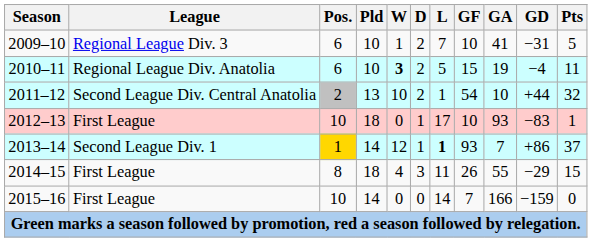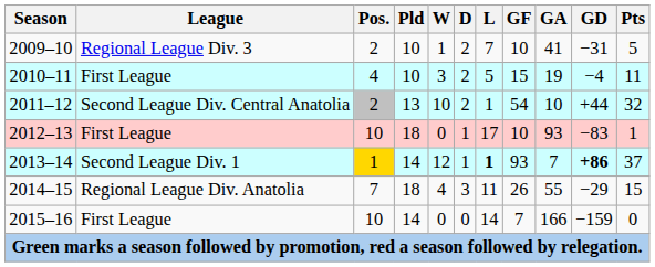 <table class="wikitable">
 <tr>
 <th>Season</th>
 <th>League</th>
 <th>Pos.</th>
 <th>Pld</th>
 <th>W</th>
 <th>D</th>
 <th>L</th>
 <th>GF</th>
 <th>GA</th>
 <th>GD</th>
 <th>Pts</th>
 </tr>
 <tr align=center>
 <td>2009–10</td>
 <td align=left><a href='#'>Regional League</a> Div. 3</td>
-<td>6</td>
+<td>2</td>
 <td>10</td>
 <td>1</td>
 <td>2</td>
 <td>7</td>
 <td>10</td>
 <td>41</td>
 <td>−31</td>
 <td>5</td>
 </tr>
 <tr align=center bgcolor=#cff>
 <td>2010–11</td>
-<td align=left>Regional League Div. Anatolia</td>
-<td>6</td>
+<td align=left>First League</td>
+<td>4</td>
 <td>10</td>
-<td><strong>3</strong></td>
+<td>3</td>
 <td>2</td>
 <td>5</td>
 <td>15</td>
 <td>19</td>
 <td>−4</td>
 <td>11</td>
 </tr>
 <tr align=center bgcolor=#cff>
 <td>2011–12</td>
 <td align=left>Second League Div. Central Anatolia</td>
 <td bgcolor=silver>2</td>
 <td>13</td>
 <td>10</td>
 <td>2</td>
 <td>1</td>
 <td>54</td>
 <td>10</td>
 <td>+44</td>
 <td>32</td>
 </tr>
 <tr align=center bgcolor=#fcc>
 <td>2012–13</td>
 <td align=left>First League</td>
 <td>10</td>
 <td>18</td>
 <td>0</td>
 <td>1</td>
 <td>17</td>
 <td>10</td>
 <td>93</td>
 <td>−83</td>
 <td>1</td>
 </tr>
 <tr align=center bgcolor=#cff>
 <td>2013–14</td>
 <td align=left>Second League Div. 1</td>
 <td bgcolor=gold>1</td>
 <td>14</td>
 <td>12</td>
 <td>1</td>
 <td><strong>1</strong></td>
 <td>93</td>
 <td>7</td>
-<td>+86</td>
+<td><strong>+86</strong></td>
 <td>37</td>
 </tr>
 <tr align=center>
 <td>2014–15</td>
-<td align=left>First League</td>
-<td>8</td>
+<td align=left>Regional League Div. Anatolia</td>
+<td>7</td>
 <td>18</td>
 <td>4</td>
 <td>3</td>
 <td>11</td>
 <td>26</td>
 <td>55</td>
 <td>−29</td>
 <td>15</td>
 </tr>
 <tr align=center>
 <td>2015–16</td>
 <td align=left>First League</td>
 <td>10</td>
 <td>14</td>
 <td>0</td>
 <td>0</td>
 <td>14</td>
 <td>7</td>
 <td>166</td>
 <td>−159</td>
 <td>0</td>
 </tr>
 <tr bgcolor=#abcdef>
 <td colspan=11 align=center><strong>Green marks a season followed by promotion, red a season followed by relegation.</strong></td>
 </tr>
 </table>
